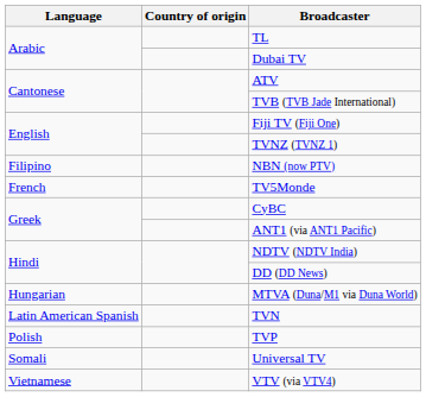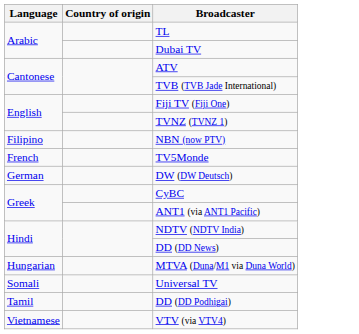 <table class="wikitable">
 <tr>
 <th>Language</th>
 <th>Country of origin</th>
 <th>Broadcaster</th>
 </tr>
 <tr>
 <td rowspan="2"><a href='#'>Arabic</a></td>
 <td></td>
 <td><a href='#'>TL</a></td>
 </tr>
 <tr>
 <td></td>
 <td><a href='#'>Dubai TV</a></td>
 </tr>
 <tr>
 <td rowspan="2"><a href='#'>Cantonese</a></td>
 <td rowspan="2"></td>
 <td><a href='#'>ATV</a></td>
 </tr>
 <tr>
 <td><a href='#'>TVB</a> <small>(<a href='#'>TVB Jade</a> International)</small></td>
 </tr>
 <tr>
 <td rowspan="2"><a href='#'>English</a></td>
 <td></td>
 <td><a href='#'>Fiji TV</a> <small>(<a href='#'>Fiji One</a>)</small></td>
 </tr>
 <tr>
 <td></td>
 <td><a href='#'>TVNZ</a> <small>(<a href='#'>TVNZ 1</a>)</small></td>
 </tr>
 <tr>
 <td><a href='#'>Filipino</a></td>
 <td></td>
 <td><a href='#'>NBN <small>(now PTV)</small></a></td>
 </tr>
 <tr>
 <td><a href='#'>French</a></td>
 <td></td>
 <td><a href='#'>TV5Monde</a></td>
 </tr>
 <tr>
+<td><a href='#'>German</a></td>
+<td></td>
+<td><a href='#'>DW</a> <small>(<a href='#'>DW Deutsch</a>)</small></td>
+</tr>
+<tr>
 <td rowspan="2"><a href='#'>Greek</a></td>
 <td></td>
 <td><a href='#'>CyBC</a></td>
 </tr>
 <tr>
 <td></td>
 <td><a href='#'>ANT1</a> <small>(via <a href='#'>ANT1 Pacific</a>)</small></td>
 </tr>
 <tr>
 <td rowspan="2"><a href='#'>Hindi</a></td>
 <td rowspan="2"></td>
 <td><a href='#'>NDTV</a> <small>(<a href='#'>NDTV India</a>)</small></td>
 </tr>
 <tr>
 <td><a href='#'>DD</a> <small>(<a href='#'>DD News</a>)</small></td>
 </tr>
 <tr>
 <td><a href='#'>Hungarian</a></td>
 <td></td>
 <td><a href='#'>MTVA</a> <small>(<a href='#'>Duna</a>/<a href='#'>M1</a> via <a href='#'>Duna World</a>)</small></td>
 </tr>
 <tr>
-<td><a href='#'>Latin American Spanish</a></td>
-<td></td>
-<td><a href='#'>TVN</a></td>
-</tr>
-<tr>
-<td><a href='#'>Polish</a></td>
-<td></td>
-<td><a href='#'>TVP</a></td>
-</tr>
-<tr>
 <td><a href='#'>Somali</a></td>
 <td></td>
 <td><a href='#'>Universal TV</a><small></small></td>
+</tr>
+<tr>
+<td><a href='#'>Tamil</a></td>
+<td></td>
+<td><a href='#'>DD</a> <small>(<a href='#'>DD Podhigai</a>)</small></td>
 </tr>
 <tr>
 <td><a href='#'>Vietnamese</a></td>
 <td></td>
 <td><a href='#'>VTV</a> <small>(via <a href='#'>VTV4</a>)</small></td>
 </tr>
 </table>
